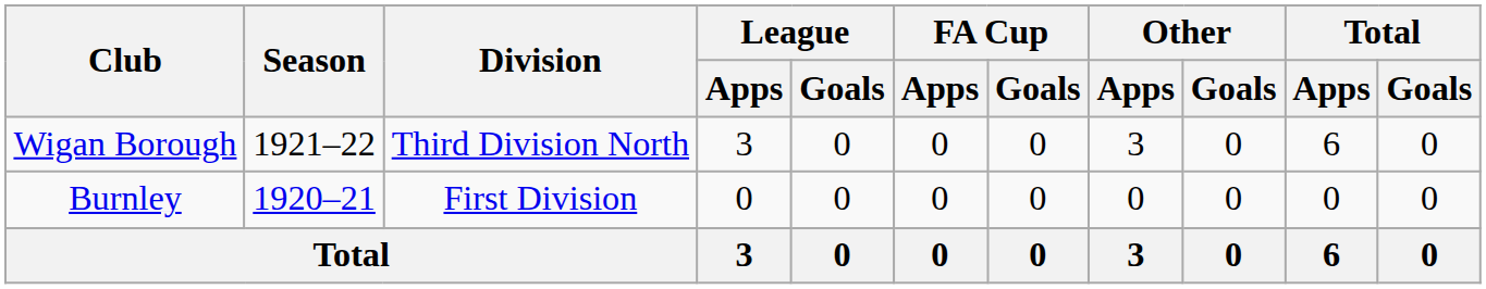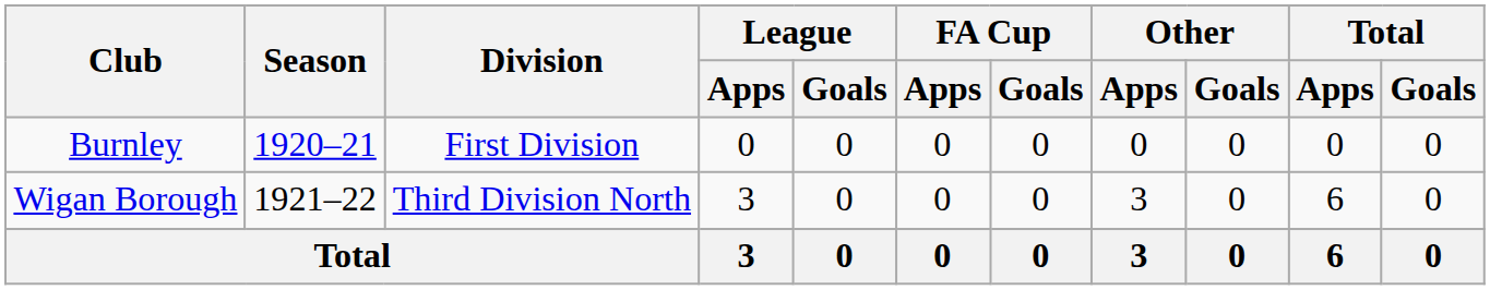 <table class="wikitable" style="text-align:center">
 <tr>
 <th rowspan="2">Club</th>
 <th rowspan="2">Season</th>
 <th rowspan="2">Division</th>
 <th colspan="2">League</th>
 <th colspan="2">FA Cup</th>
 <th colspan="2">Other</th>
 <th colspan="2">Total</th>
 </tr>
 <tr>
 <th>Apps</th>
 <th>Goals</th>
 <th>Apps</th>
 <th>Goals</th>
 <th>Apps</th>
 <th>Goals</th>
 <th>Apps</th>
 <th>Goals</th>
 </tr>
 <tr>
+<td><a href='#'>Burnley</a></td>
+<td><a href='#'>1920–21</a></td>
+<td><a href='#'>First Division</a></td>
+<td>0</td>
+<td>0</td>
+<td>0</td>
+<td>0</td>
+<td>0</td>
+<td>0</td>
+<td>0</td>
+<td>0</td>
+</tr>
+<tr>
 <td><a href='#'>Wigan Borough</a></td>
 <td>1921–22</td>
 <td><a href='#'>Third Division North</a></td>
 <td>3</td>
 <td>0</td>
 <td>0</td>
 <td>0</td>
 <td>3</td>
 <td>0</td>
 <td>6</td>
-<td>0</td>
-</tr>
-<tr>
-<td><a href='#'>Burnley</a></td>
-<td><a href='#'>1920–21</a></td>
-<td><a href='#'>First Division</a></td>
-<td>0</td>
-<td>0</td>
-<td>0</td>
-<td>0</td>
-<td>0</td>
-<td>0</td>
-<td>0</td>
 <td>0</td>
 </tr>
 <tr>
 <th colspan="3">Total</th>
 <th>3</th>
 <th>0</th>
 <th>0</th>
 <th>0</th>
 <th>3</th>
 <th>0</th>
 <th>6</th>
 <th>0</th>
 </tr>
 </table>
